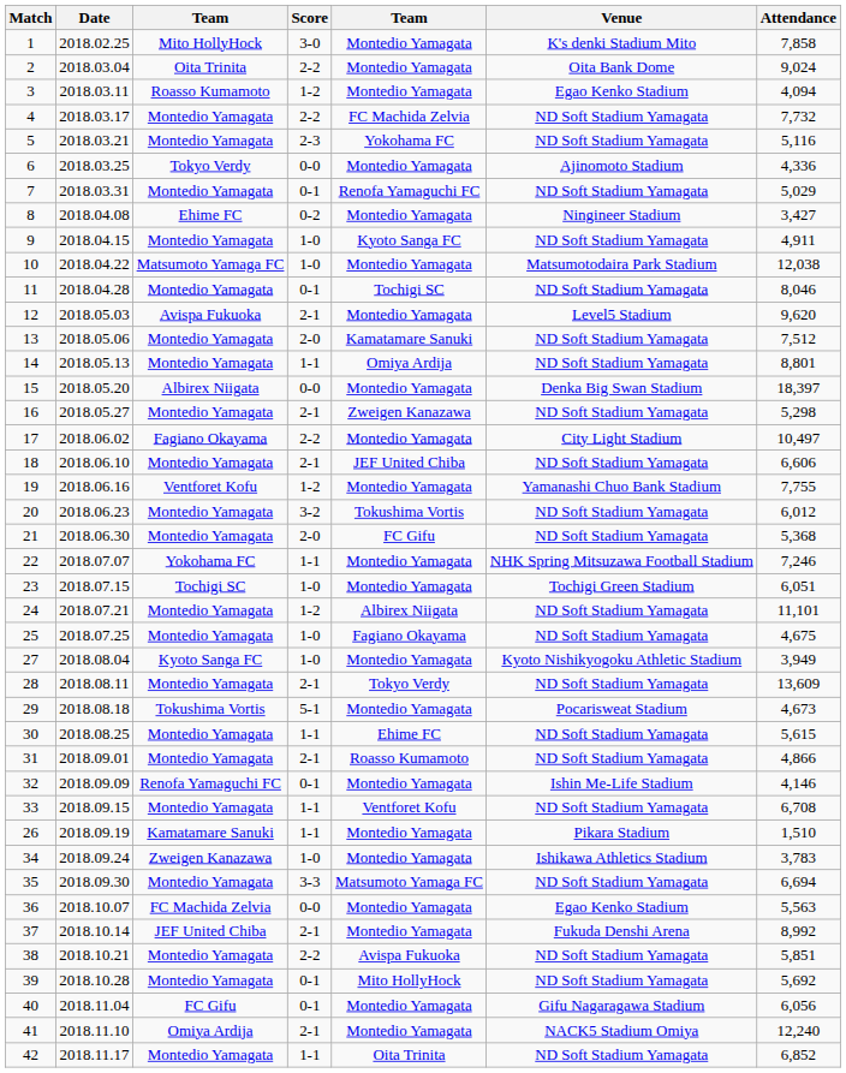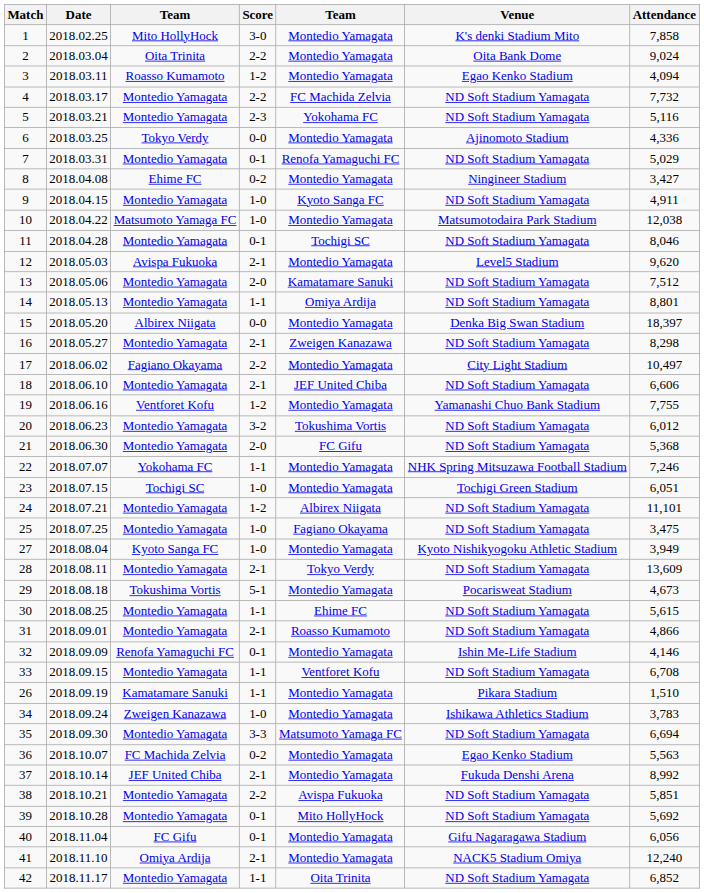 <table class="wikitable" style="text-align:center;">
 <tr>
 <th>Match</th>
 <th>Date</th>
 <th>Team</th>
 <th>Score</th>
 <th>Team</th>
 <th>Venue</th>
 <th>Attendance</th>
 </tr>
 <tr>
 <td>1</td>
 <td>2018.02.25</td>
 <td><a href='#'>Mito HollyHock</a></td>
 <td>3-0</td>
 <td><a href='#'>Montedio Yamagata</a></td>
 <td><a href='#'>K's denki Stadium Mito</a></td>
 <td>7,858</td>
 </tr>
 <tr>
 <td>2</td>
 <td>2018.03.04</td>
 <td><a href='#'>Oita Trinita</a></td>
 <td>2-2</td>
 <td><a href='#'>Montedio Yamagata</a></td>
 <td><a href='#'>Oita Bank Dome</a></td>
 <td>9,024</td>
 </tr>
 <tr>
 <td>3</td>
 <td>2018.03.11</td>
 <td><a href='#'>Roasso Kumamoto</a></td>
 <td>1-2</td>
 <td><a href='#'>Montedio Yamagata</a></td>
 <td><a href='#'>Egao Kenko Stadium</a></td>
 <td>4,094</td>
 </tr>
 <tr>
 <td>4</td>
 <td>2018.03.17</td>
 <td><a href='#'>Montedio Yamagata</a></td>
 <td>2-2</td>
 <td><a href='#'>FC Machida Zelvia</a></td>
 <td><a href='#'>ND Soft Stadium Yamagata</a></td>
 <td>7,732</td>
 </tr>
 <tr>
 <td>5</td>
 <td>2018.03.21</td>
 <td><a href='#'>Montedio Yamagata</a></td>
 <td>2-3</td>
 <td><a href='#'>Yokohama FC</a></td>
 <td><a href='#'>ND Soft Stadium Yamagata</a></td>
 <td>5,116</td>
 </tr>
 <tr>
 <td>6</td>
 <td>2018.03.25</td>
 <td><a href='#'>Tokyo Verdy</a></td>
 <td>0-0</td>
 <td><a href='#'>Montedio Yamagata</a></td>
 <td><a href='#'>Ajinomoto Stadium</a></td>
 <td>4,336</td>
 </tr>
 <tr>
 <td>7</td>
 <td>2018.03.31</td>
 <td><a href='#'>Montedio Yamagata</a></td>
 <td>0-1</td>
 <td><a href='#'>Renofa Yamaguchi FC</a></td>
 <td><a href='#'>ND Soft Stadium Yamagata</a></td>
 <td>5,029</td>
 </tr>
 <tr>
 <td>8</td>
 <td>2018.04.08</td>
 <td><a href='#'>Ehime FC</a></td>
 <td>0-2</td>
 <td><a href='#'>Montedio Yamagata</a></td>
 <td><a href='#'>Ningineer Stadium</a></td>
 <td>3,427</td>
 </tr>
 <tr>
 <td>9</td>
 <td>2018.04.15</td>
 <td><a href='#'>Montedio Yamagata</a></td>
 <td>1-0</td>
 <td><a href='#'>Kyoto Sanga FC</a></td>
 <td><a href='#'>ND Soft Stadium Yamagata</a></td>
 <td>4,911</td>
 </tr>
 <tr>
 <td>10</td>
 <td>2018.04.22</td>
 <td><a href='#'>Matsumoto Yamaga FC</a></td>
 <td>1-0</td>
 <td><a href='#'>Montedio Yamagata</a></td>
 <td><a href='#'>Matsumotodaira Park Stadium</a></td>
 <td>12,038</td>
 </tr>
 <tr>
 <td>11</td>
 <td>2018.04.28</td>
 <td><a href='#'>Montedio Yamagata</a></td>
 <td>0-1</td>
 <td><a href='#'>Tochigi SC</a></td>
 <td><a href='#'>ND Soft Stadium Yamagata</a></td>
 <td>8,046</td>
 </tr>
 <tr>
 <td>12</td>
 <td>2018.05.03</td>
 <td><a href='#'>Avispa Fukuoka</a></td>
 <td>2-1</td>
 <td><a href='#'>Montedio Yamagata</a></td>
 <td><a href='#'>Level5 Stadium</a></td>
 <td>9,620</td>
 </tr>
 <tr>
 <td>13</td>
 <td>2018.05.06</td>
 <td><a href='#'>Montedio Yamagata</a></td>
 <td>2-0</td>
 <td><a href='#'>Kamatamare Sanuki</a></td>
 <td><a href='#'>ND Soft Stadium Yamagata</a></td>
 <td>7,512</td>
 </tr>
 <tr>
 <td>14</td>
 <td>2018.05.13</td>
 <td><a href='#'>Montedio Yamagata</a></td>
 <td>1-1</td>
 <td><a href='#'>Omiya Ardija</a></td>
 <td><a href='#'>ND Soft Stadium Yamagata</a></td>
 <td>8,801</td>
 </tr>
 <tr>
 <td>15</td>
 <td>2018.05.20</td>
 <td><a href='#'>Albirex Niigata</a></td>
 <td>0-0</td>
 <td><a href='#'>Montedio Yamagata</a></td>
 <td><a href='#'>Denka Big Swan Stadium</a></td>
 <td>18,397</td>
 </tr>
 <tr>
 <td>16</td>
 <td>2018.05.27</td>
 <td><a href='#'>Montedio Yamagata</a></td>
 <td>2-1</td>
 <td><a href='#'>Zweigen Kanazawa</a></td>
 <td><a href='#'>ND Soft Stadium Yamagata</a></td>
-<td>5,298</td>
+<td>8,298</td>
 </tr>
 <tr>
 <td>17</td>
 <td>2018.06.02</td>
 <td><a href='#'>Fagiano Okayama</a></td>
 <td>2-2</td>
 <td><a href='#'>Montedio Yamagata</a></td>
 <td><a href='#'>City Light Stadium</a></td>
 <td>10,497</td>
 </tr>
 <tr>
 <td>18</td>
 <td>2018.06.10</td>
 <td><a href='#'>Montedio Yamagata</a></td>
 <td>2-1</td>
 <td><a href='#'>JEF United Chiba</a></td>
 <td><a href='#'>ND Soft Stadium Yamagata</a></td>
 <td>6,606</td>
 </tr>
 <tr>
 <td>19</td>
 <td>2018.06.16</td>
 <td><a href='#'>Ventforet Kofu</a></td>
 <td>1-2</td>
 <td><a href='#'>Montedio Yamagata</a></td>
 <td><a href='#'>Yamanashi Chuo Bank Stadium</a></td>
 <td>7,755</td>
 </tr>
 <tr>
 <td>20</td>
 <td>2018.06.23</td>
 <td><a href='#'>Montedio Yamagata</a></td>
 <td>3-2</td>
 <td><a href='#'>Tokushima Vortis</a></td>
 <td><a href='#'>ND Soft Stadium Yamagata</a></td>
 <td>6,012</td>
 </tr>
 <tr>
 <td>21</td>
 <td>2018.06.30</td>
 <td><a href='#'>Montedio Yamagata</a></td>
 <td>2-0</td>
 <td><a href='#'>FC Gifu</a></td>
 <td><a href='#'>ND Soft Stadium Yamagata</a></td>
 <td>5,368</td>
 </tr>
 <tr>
 <td>22</td>
 <td>2018.07.07</td>
 <td><a href='#'>Yokohama FC</a></td>
 <td>1-1</td>
 <td><a href='#'>Montedio Yamagata</a></td>
 <td><a href='#'>NHK Spring Mitsuzawa Football Stadium</a></td>
 <td>7,246</td>
 </tr>
 <tr>
 <td>23</td>
 <td>2018.07.15</td>
 <td><a href='#'>Tochigi SC</a></td>
 <td>1-0</td>
 <td><a href='#'>Montedio Yamagata</a></td>
 <td><a href='#'>Tochigi Green Stadium</a></td>
 <td>6,051</td>
 </tr>
 <tr>
 <td>24</td>
 <td>2018.07.21</td>
 <td><a href='#'>Montedio Yamagata</a></td>
 <td>1-2</td>
 <td><a href='#'>Albirex Niigata</a></td>
 <td><a href='#'>ND Soft Stadium Yamagata</a></td>
 <td>11,101</td>
 </tr>
 <tr>
 <td>25</td>
 <td>2018.07.25</td>
 <td><a href='#'>Montedio Yamagata</a></td>
 <td>1-0</td>
 <td><a href='#'>Fagiano Okayama</a></td>
 <td><a href='#'>ND Soft Stadium Yamagata</a></td>
-<td>4,675</td>
+<td>3,475</td>
 </tr>
 <tr>
 <td>27</td>
 <td>2018.08.04</td>
 <td><a href='#'>Kyoto Sanga FC</a></td>
 <td>1-0</td>
 <td><a href='#'>Montedio Yamagata</a></td>
 <td><a href='#'>Kyoto Nishikyogoku Athletic Stadium</a></td>
 <td>3,949</td>
 </tr>
 <tr>
 <td>28</td>
 <td>2018.08.11</td>
 <td><a href='#'>Montedio Yamagata</a></td>
 <td>2-1</td>
 <td><a href='#'>Tokyo Verdy</a></td>
 <td><a href='#'>ND Soft Stadium Yamagata</a></td>
 <td>13,609</td>
 </tr>
 <tr>
 <td>29</td>
 <td>2018.08.18</td>
 <td><a href='#'>Tokushima Vortis</a></td>
 <td>5-1</td>
 <td><a href='#'>Montedio Yamagata</a></td>
 <td><a href='#'>Pocarisweat Stadium</a></td>
 <td>4,673</td>
 </tr>
 <tr>
 <td>30</td>
 <td>2018.08.25</td>
 <td><a href='#'>Montedio Yamagata</a></td>
 <td>1-1</td>
 <td><a href='#'>Ehime FC</a></td>
 <td><a href='#'>ND Soft Stadium Yamagata</a></td>
 <td>5,615</td>
 </tr>
 <tr>
 <td>31</td>
 <td>2018.09.01</td>
 <td><a href='#'>Montedio Yamagata</a></td>
 <td>2-1</td>
 <td><a href='#'>Roasso Kumamoto</a></td>
 <td><a href='#'>ND Soft Stadium Yamagata</a></td>
 <td>4,866</td>
 </tr>
 <tr>
 <td>32</td>
 <td>2018.09.09</td>
 <td><a href='#'>Renofa Yamaguchi FC</a></td>
 <td>0-1</td>
 <td><a href='#'>Montedio Yamagata</a></td>
 <td><a href='#'>Ishin Me-Life Stadium</a></td>
 <td>4,146</td>
 </tr>
 <tr>
 <td>33</td>
 <td>2018.09.15</td>
 <td><a href='#'>Montedio Yamagata</a></td>
 <td>1-1</td>
 <td><a href='#'>Ventforet Kofu</a></td>
 <td><a href='#'>ND Soft Stadium Yamagata</a></td>
 <td>6,708</td>
 </tr>
 <tr>
 <td>26</td>
 <td>2018.09.19</td>
 <td><a href='#'>Kamatamare Sanuki</a></td>
 <td>1-1</td>
 <td><a href='#'>Montedio Yamagata</a></td>
 <td><a href='#'>Pikara Stadium</a></td>
 <td>1,510</td>
 </tr>
 <tr>
 <td>34</td>
 <td>2018.09.24</td>
 <td><a href='#'>Zweigen Kanazawa</a></td>
 <td>1-0</td>
 <td><a href='#'>Montedio Yamagata</a></td>
 <td><a href='#'>Ishikawa Athletics Stadium</a></td>
 <td>3,783</td>
 </tr>
 <tr>
 <td>35</td>
 <td>2018.09.30</td>
 <td><a href='#'>Montedio Yamagata</a></td>
 <td>3-3</td>
 <td><a href='#'>Matsumoto Yamaga FC</a></td>
 <td><a href='#'>ND Soft Stadium Yamagata</a></td>
 <td>6,694</td>
 </tr>
 <tr>
 <td>36</td>
 <td>2018.10.07</td>
 <td><a href='#'>FC Machida Zelvia</a></td>
-<td>0-0</td>
+<td>0-2</td>
 <td><a href='#'>Montedio Yamagata</a></td>
 <td><a href='#'>Egao Kenko Stadium</a></td>
 <td>5,563</td>
 </tr>
 <tr>
 <td>37</td>
 <td>2018.10.14</td>
 <td><a href='#'>JEF United Chiba</a></td>
 <td>2-1</td>
 <td><a href='#'>Montedio Yamagata</a></td>
 <td><a href='#'>Fukuda Denshi Arena</a></td>
 <td>8,992</td>
 </tr>
 <tr>
 <td>38</td>
 <td>2018.10.21</td>
 <td><a href='#'>Montedio Yamagata</a></td>
 <td>2-2</td>
 <td><a href='#'>Avispa Fukuoka</a></td>
 <td><a href='#'>ND Soft Stadium Yamagata</a></td>
 <td>5,851</td>
 </tr>
 <tr>
 <td>39</td>
 <td>2018.10.28</td>
 <td><a href='#'>Montedio Yamagata</a></td>
 <td>0-1</td>
 <td><a href='#'>Mito HollyHock</a></td>
 <td><a href='#'>ND Soft Stadium Yamagata</a></td>
 <td>5,692</td>
 </tr>
 <tr>
 <td>40</td>
 <td>2018.11.04</td>
 <td><a href='#'>FC Gifu</a></td>
 <td>0-1</td>
 <td><a href='#'>Montedio Yamagata</a></td>
 <td><a href='#'>Gifu Nagaragawa Stadium</a></td>
 <td>6,056</td>
 </tr>
 <tr>
 <td>41</td>
 <td>2018.11.10</td>
 <td><a href='#'>Omiya Ardija</a></td>
 <td>2-1</td>
 <td><a href='#'>Montedio Yamagata</a></td>
 <td><a href='#'>NACK5 Stadium Omiya</a></td>
 <td>12,240</td>
 </tr>
 <tr>
 <td>42</td>
 <td>2018.11.17</td>
 <td><a href='#'>Montedio Yamagata</a></td>
 <td>1-1</td>
 <td><a href='#'>Oita Trinita</a></td>
 <td><a href='#'>ND Soft Stadium Yamagata</a></td>
 <td>6,852</td>
 </tr>
 </table>
